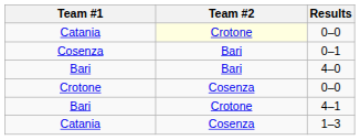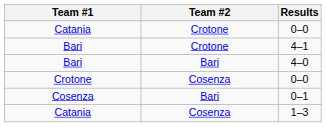 <table class="wikitable" style="text-align:center">
 <tr>
 <th width=200>Team #1</th>
 <th width=200>Team #2</th>
 <th width=50>Results</th>
 </tr>
 <tr>
 <td><a href='#'>Catania</a></td>
-<td style="background: lightyellow;"><a href='#'>Crotone</a></td>
+<td><a href='#'>Crotone</a></td>
 <td>0–0</td>
 </tr>
 <tr>
-<td><a href='#'>Cosenza</a></td>
 <td><a href='#'>Bari</a></td>
-<td>0–1</td>
+<td><a href='#'>Crotone</a></td>
+<td>4–1</td>
 </tr>
 <tr>
 <td><a href='#'>Bari</a></td>
 <td><a href='#'>Bari</a></td>
 <td>4–0</td>
 </tr>
 <tr>
 <td><a href='#'>Crotone</a></td>
 <td><a href='#'>Cosenza</a></td>
 <td>0–0</td>
 </tr>
 <tr>
+<td><a href='#'>Cosenza</a></td>
 <td><a href='#'>Bari</a></td>
-<td><a href='#'>Crotone</a></td>
-<td>4–1</td>
+<td>0–1</td>
 </tr>
 <tr>
 <td><a href='#'>Catania</a></td>
 <td><a href='#'>Cosenza</a></td>
 <td>1–3</td>
 </tr>
 </table>
